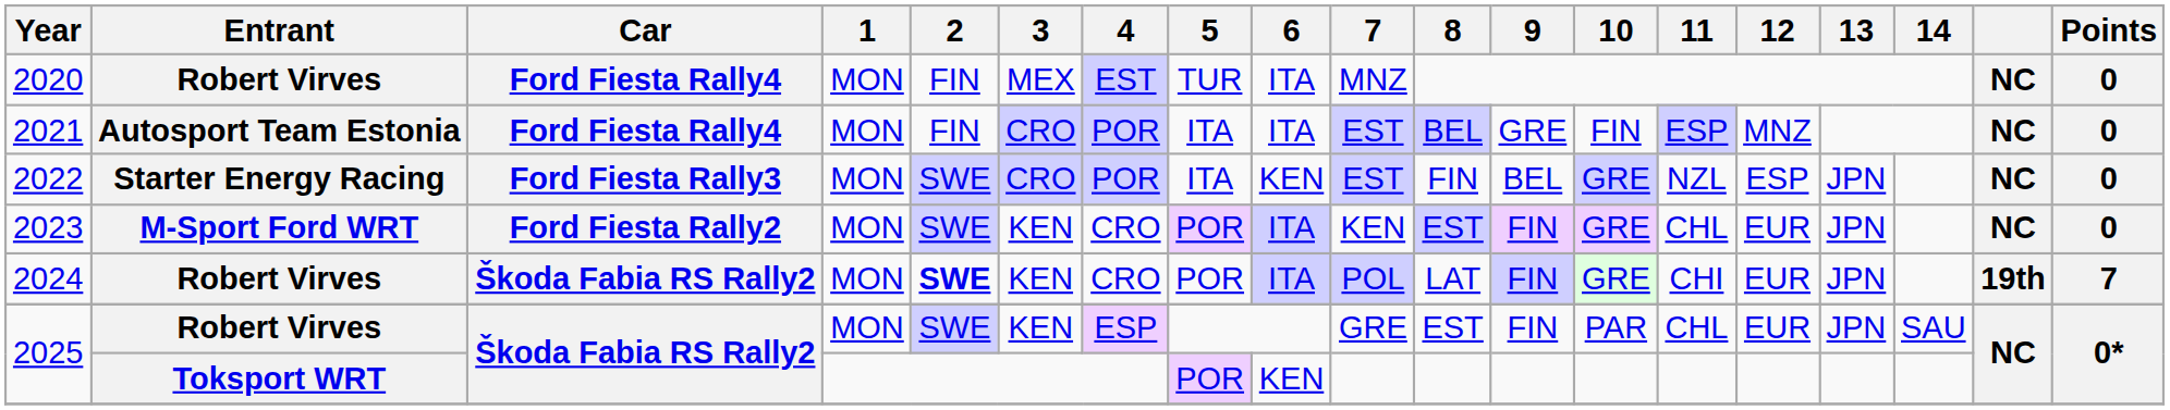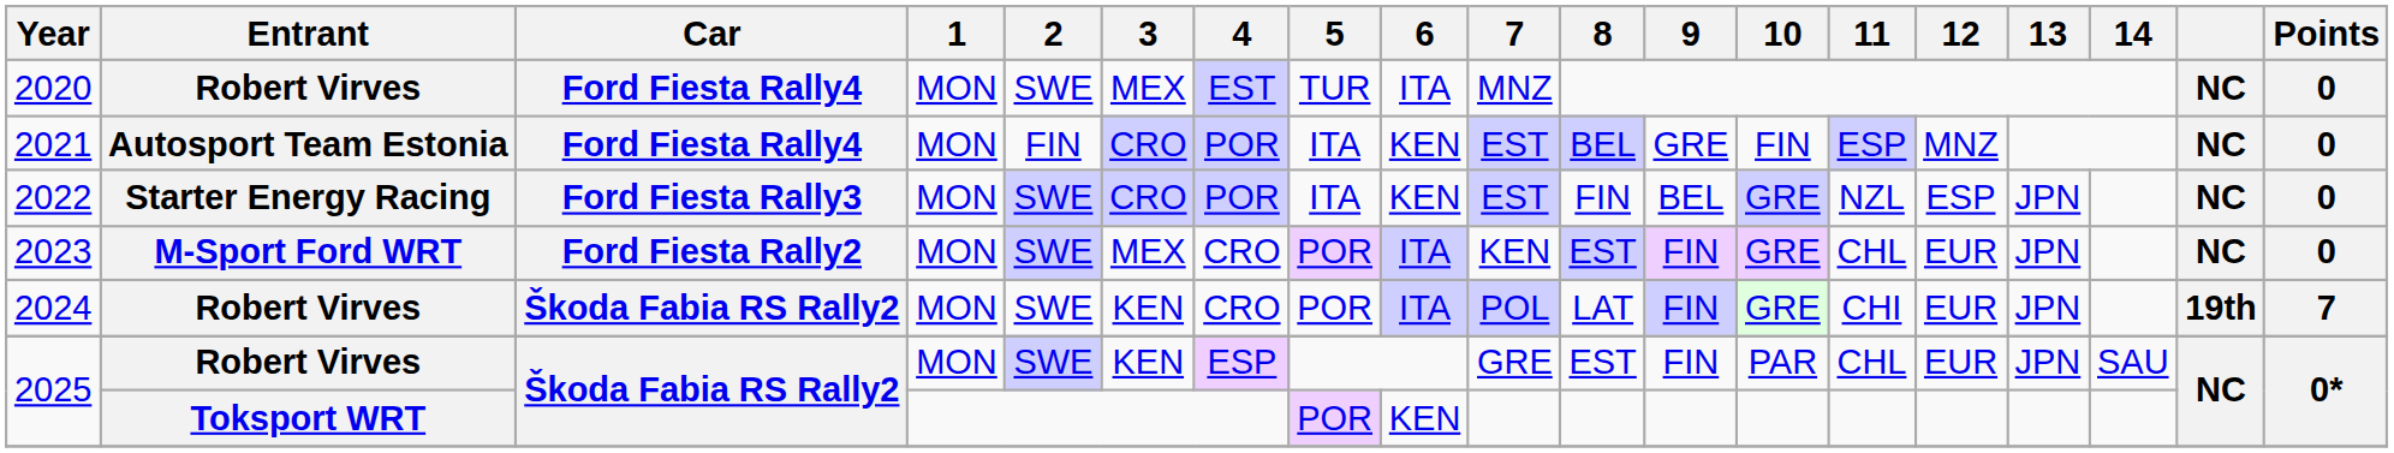 <table class="wikitable" style="text-align:center; font-size:85%">
 <tr>
 <th>Year</th>
 <th>Entrant</th>
 <th>Car</th>
 <th>1</th>
 <th>2</th>
 <th>3</th>
 <th>4</th>
 <th>5</th>
 <th>6</th>
 <th>7</th>
 <th>8</th>
 <th>9</th>
 <th>10</th>
 <th>11</th>
 <th>12</th>
 <th>13</th>
 <th>14</th>
 <th></th>
 <th>Points</th>
 </tr>
 <tr>
 <td><a href='#'>2020</a></td>
 <th nowrap>Robert Virves</th>
 <th nowrap><a href='#'>Ford Fiesta Rally4</a></th>
 <td><a href='#'>MON</a></td>
-<td><a href='#'>FIN</a></td>
+<td><a href='#'>SWE</a></td>
 <td><a href='#'>MEX</a></td>
 <td style="background:#CFCFFF;"><a href='#'>EST</a><br></td>
 <td><a href='#'>TUR</a></td>
 <td><a href='#'>ITA</a></td>
 <td><a href='#'>MNZ</a></td>
 <td colspan=7></td>
 <th>NC</th>
 <th>0</th>
 </tr>
 <tr>
 <td><a href='#'>2021</a></td>
 <th nowrap>Autosport Team Estonia</th>
 <th nowrap><a href='#'>Ford Fiesta Rally4</a></th>
 <td><a href='#'>MON</a></td>
 <td><a href='#'>FIN</a></td>
 <td style="background:#CFCFFF;"><a href='#'>CRO</a><br></td>
 <td style="background:#CFCFFF;"><a href='#'>POR</a><br></td>
 <td><a href='#'>ITA</a></td>
-<td><a href='#'>ITA</a></td>
+<td><a href='#'>KEN</a></td>
 <td style="background:#CFCFFF;"><a href='#'>EST</a><br></td>
 <td style="background:#CFCFFF;"><a href='#'>BEL</a><br></td>
 <td><a href='#'>GRE</a></td>
 <td><a href='#'>FIN</a></td>
 <td style="background:#CFCFFF;"><a href='#'>ESP</a><br></td>
 <td><a href='#'>MNZ</a></td>
 <td colspan=2></td>
 <th>NC</th>
 <th>0</th>
 </tr>
 <tr>
 <td><a href='#'>2022</a></td>
 <th nowrap>Starter Energy Racing</th>
 <th nowrap><a href='#'>Ford Fiesta Rally3</a></th>
 <td><a href='#'>MON</a></td>
 <td style="background:#CFCFFF;"><a href='#'>SWE</a><br></td>
 <td style="background:#CFCFFF;"><a href='#'>CRO</a><br></td>
 <td style="background:#CFCFFF;"><a href='#'>POR</a><br></td>
 <td><a href='#'>ITA</a></td>
 <td><a href='#'>KEN</a></td>
 <td style="background:#CFCFFF;"><a href='#'>EST</a><br></td>
 <td><a href='#'>FIN</a></td>
 <td><a href='#'>BEL</a></td>
 <td style="background:#CFCFFF;"><a href='#'>GRE</a><br></td>
 <td><a href='#'>NZL</a></td>
 <td><a href='#'>ESP</a></td>
 <td><a href='#'>JPN</a></td>
 <td></td>
 <th>NC</th>
 <th>0</th>
 </tr>
 <tr>
 <td><a href='#'>2023</a></td>
 <th nowrap><a href='#'>M-Sport Ford WRT</a></th>
 <th nowrap><a href='#'>Ford Fiesta Rally2</a></th>
 <td><a href='#'>MON</a></td>
 <td style="background:#CFCFFF;"><a href='#'>SWE</a><br></td>
-<td><a href='#'>KEN</a></td>
+<td><a href='#'>MEX</a></td>
 <td><a href='#'>CRO</a></td>
 <td style="background:#EFCFFF"><a href='#'>POR</a><br></td>
 <td style="background:#CFCFFF;"><a href='#'>ITA</a><br></td>
 <td><a href='#'>KEN</a></td>
 <td style="background:#CFCFFF;"><a href='#'>EST</a><br></td>
 <td style="background:#EFCFFF"><a href='#'>FIN</a><br></td>
 <td style="background:#EFCFFF"><a href='#'>GRE</a><br></td>
 <td><a href='#'>CHL</a></td>
 <td><a href='#'>EUR</a></td>
 <td><a href='#'>JPN</a></td>
 <td></td>
 <th>NC</th>
 <th>0</th>
 </tr>
 <tr>
 <td><a href='#'>2024</a></td>
 <th nowrap>Robert Virves</th>
 <th nowrap><a href='#'>Škoda Fabia RS Rally2</a></th>
 <td><a href='#'>MON</a></td>
-<td><strong><a href='#'>SWE</a></strong></td>
+<td><a href='#'>SWE</a></td>
 <td><a href='#'>KEN</a></td>
 <td><a href='#'>CRO</a></td>
 <td><a href='#'>POR</a></td>
 <td style="background:#CFCFFF;"><a href='#'>ITA</a><br></td>
 <td style="background:#CFCFFF;"><a href='#'>POL</a><br></td>
 <td><a href='#'>LAT</a></td>
 <td style="background:#CFCFFF;"><a href='#'>FIN</a><br></td>
 <td style="background:#DFFFDF;"><a href='#'>GRE</a><br></td>
 <td><a href='#'>CHI</a></td>
 <td><a href='#'>EUR</a></td>
 <td><a href='#'>JPN</a></td>
 <td></td>
 <th>19th</th>
 <th>7</th>
 </tr>
 <tr>
 </tr>
 <tr>
 <td rowspan="2"><a href='#'>2025</a></td>
 <th nowrap>Robert Virves</th>
 <th rowspan="2"><a href='#'>Škoda Fabia RS Rally2</a></th>
 <td><a href='#'>MON</a></td>
 <td style="background:#CFCFFF;"><a href='#'>SWE</a><br></td>
 <td><a href='#'>KEN</a></td>
 <td style="background:#EFCFFF"><a href='#'>ESP</a><br></td>
 <td colspan=2></td>
 <td><a href='#'>GRE</a></td>
 <td><a href='#'>EST</a></td>
 <td><a href='#'>FIN</a></td>
 <td><a href='#'>PAR</a></td>
 <td><a href='#'>CHL</a></td>
 <td><a href='#'>EUR</a></td>
 <td><a href='#'>JPN</a></td>
 <td><a href='#'>SAU</a></td>
 <th rowspan="2">NC</th>
 <th rowspan="2">0*</th>
 </tr>
 <tr>
 <th><a href='#'>Toksport WRT</a></th>
 <td colspan=4></td>
 <td style="background:#EFCFFF"><a href='#'>POR</a><br></td>
 <td><a href='#'>KEN</a></td>
 <td></td>
 <td></td>
 <td></td>
 <td></td>
 <td></td>
 <td></td>
 <td></td>
 <td></td>
 </tr>
 <tr>
 </tr>
 </table>
